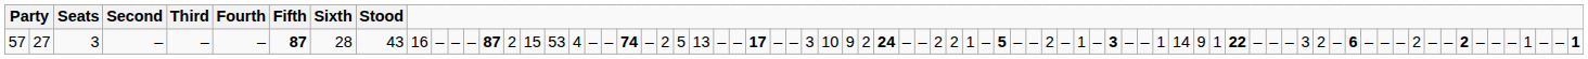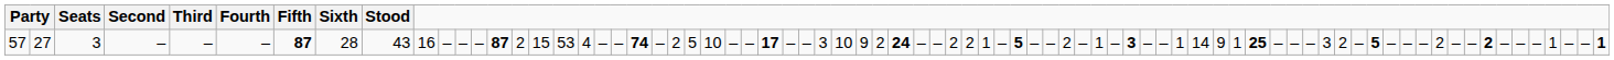 <table class="wikitable" style="text-align:right;">
 <tr>
 <th colspan=2>Party</th>
 <th>Seats</th>
 <th>Second</th>
 <th>Third</th>
 <th>Fourth</th>
 <th>Fifth</th>
 <th>Sixth</th>
 <th>Stood</th>
 </tr>
 <tr>
 <td>57</td>
 <td>27</td>
 <td>3</td>
 <td>–</td>
 <td>–</td>
 <td>–</td>
 <td><strong>87</strong><br></td>
 <td>28</td>
 <td>43</td>
 <td>16</td>
 <td>–</td>
 <td>–</td>
 <td>–</td>
 <td><strong>87</strong><br></td>
 <td>2</td>
 <td>15</td>
 <td>53</td>
 <td>4</td>
 <td>–</td>
 <td>–</td>
 <td><strong>74</strong><br></td>
 <td>–</td>
 <td>2</td>
 <td>5</td>
-<td>13</td>
+<td>10</td>
 <td>–</td>
 <td>–</td>
 <td><strong>17</strong><br></td>
 <td>–</td>
 <td>–</td>
 <td>3</td>
 <td>10</td>
 <td>9</td>
 <td>2</td>
 <td><strong>24</strong><br></td>
 <td>–</td>
 <td>–</td>
 <td>2</td>
 <td>2</td>
 <td>1</td>
 <td>–</td>
 <td><strong>5</strong><br></td>
 <td>–</td>
 <td>–</td>
 <td>2</td>
 <td>–</td>
 <td>1</td>
 <td>–</td>
 <td><strong>3</strong><br></td>
 <td>–</td>
 <td>–</td>
 <td>1</td>
 <td>14</td>
 <td>9</td>
 <td>1</td>
-<td><strong>22</strong><br></td>
+<td><strong>25</strong><br></td>
 <td>–</td>
 <td>–</td>
 <td>–</td>
 <td>3</td>
 <td>2</td>
 <td>–</td>
-<td><strong>6</strong><br></td>
+<td><strong>5</strong><br></td>
 <td>–</td>
 <td>–</td>
 <td>–</td>
 <td>2</td>
 <td>–</td>
 <td>–</td>
 <td><strong>2</strong><br></td>
 <td>–</td>
 <td>–</td>
 <td>–</td>
 <td>1</td>
 <td>–</td>
 <td>–</td>
 <td><strong>1</strong></td>
 </tr>
 </table>
